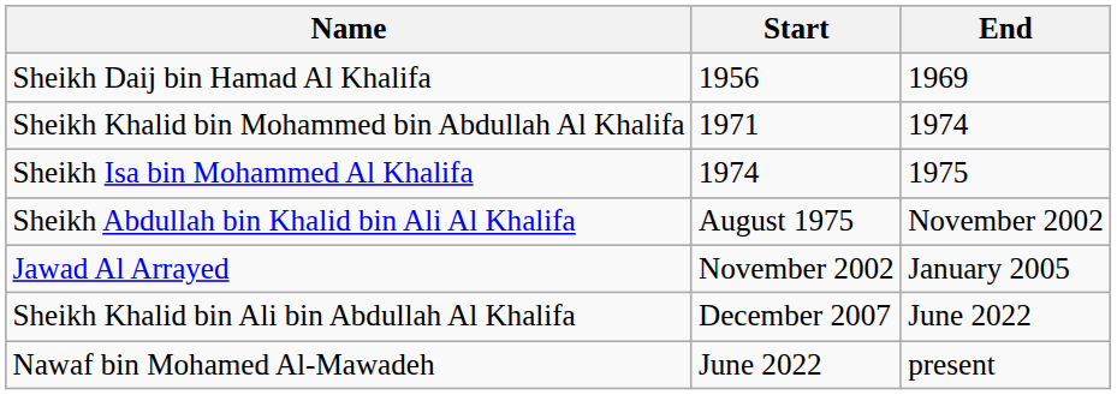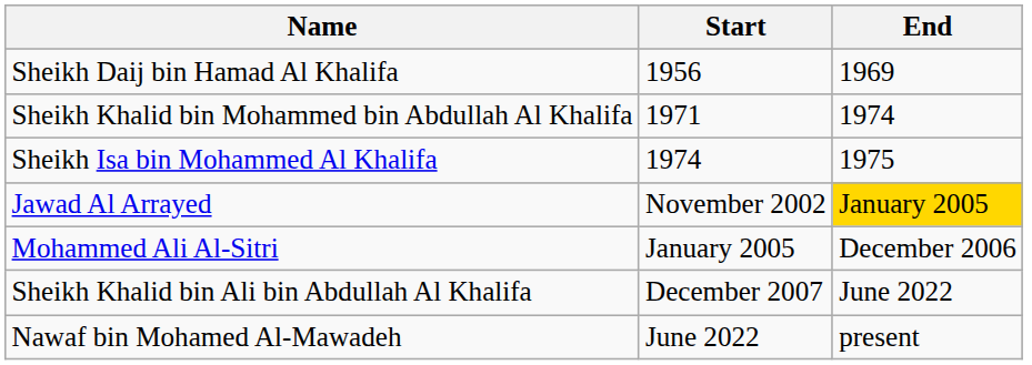 <table class="wikitable">
 <tr>
 <th>Name</th>
 <th>Start</th>
 <th>End</th>
 </tr>
 <tr>
 <td>Sheikh Daij bin Hamad Al Khalifa</td>
 <td>1956</td>
 <td>1969</td>
 </tr>
 <tr>
 <td>Sheikh Khalid bin Mohammed bin Abdullah Al Khalifa</td>
 <td>1971</td>
 <td>1974</td>
 </tr>
 <tr>
 <td>Sheikh <a href='#'>Isa bin Mohammed Al Khalifa</a></td>
 <td>1974</td>
 <td>1975</td>
 </tr>
 <tr>
-<td>Sheikh <a href='#'>Abdullah bin Khalid bin Ali Al Khalifa</a></td>
-<td>August 1975</td>
+<td><a href='#'>Jawad Al Arrayed</a></td>
 <td>November 2002</td>
+<td style="background: gold;">January 2005</td>
 </tr>
 <tr>
-<td><a href='#'>Jawad Al Arrayed</a></td>
-<td>November 2002</td>
+<td><a href='#'>Mohammed Ali Al-Sitri</a></td>
 <td>January 2005</td>
+<td>December 2006</td>
 </tr>
 <tr>
 <td>Sheikh Khalid bin Ali bin Abdullah Al Khalifa</td>
 <td>December 2007</td>
 <td>June 2022</td>
 </tr>
 <tr>
 <td>Nawaf bin Mohamed Al-Mawadeh</td>
 <td>June 2022</td>
 <td>present</td>
 </tr>
 </table>
